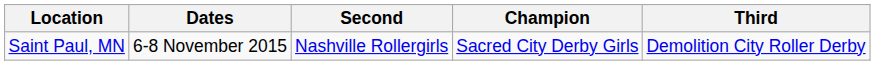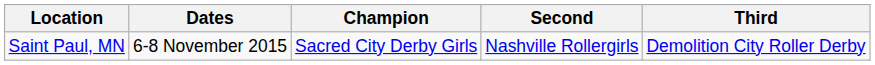 <table class="wikitable sortable">
 <tr>
 <th>Location</th>
 <th>Dates</th>
+<th>Champion</th>
 <th>Second</th>
-<th>Champion</th>
 <th>Third</th>
 </tr>
 <tr>
 <td><a href='#'>Saint Paul, MN</a></td>
 <td>6-8 November 2015</td>
+<td><a href='#'>Sacred City Derby Girls</a></td>
 <td><a href='#'>Nashville Rollergirls</a></td>
-<td><a href='#'>Sacred City Derby Girls</a></td>
 <td><a href='#'>Demolition City Roller Derby</a></td>
 </tr>
 </table>
